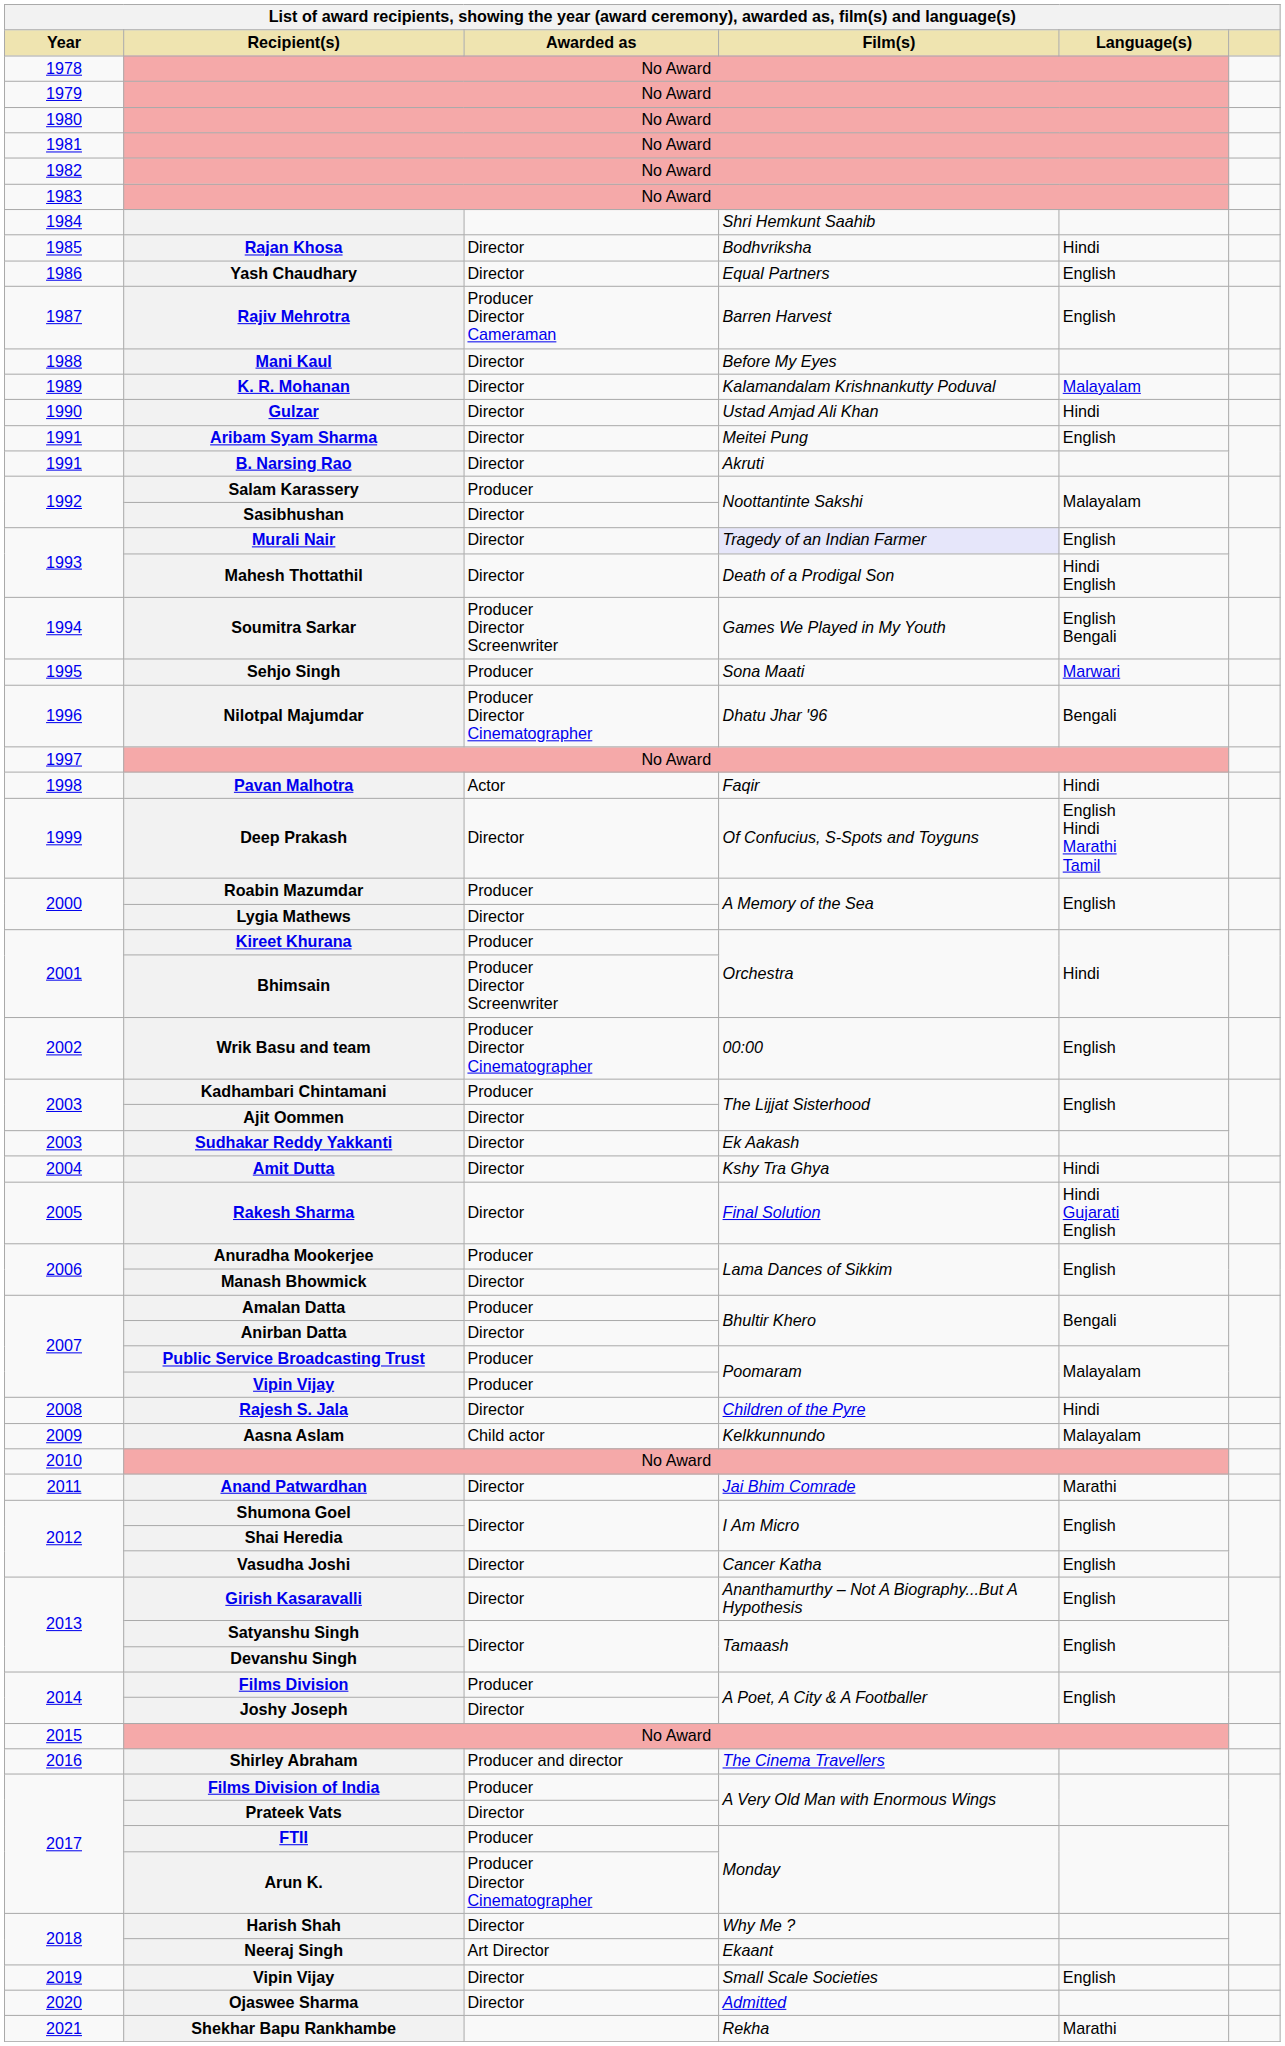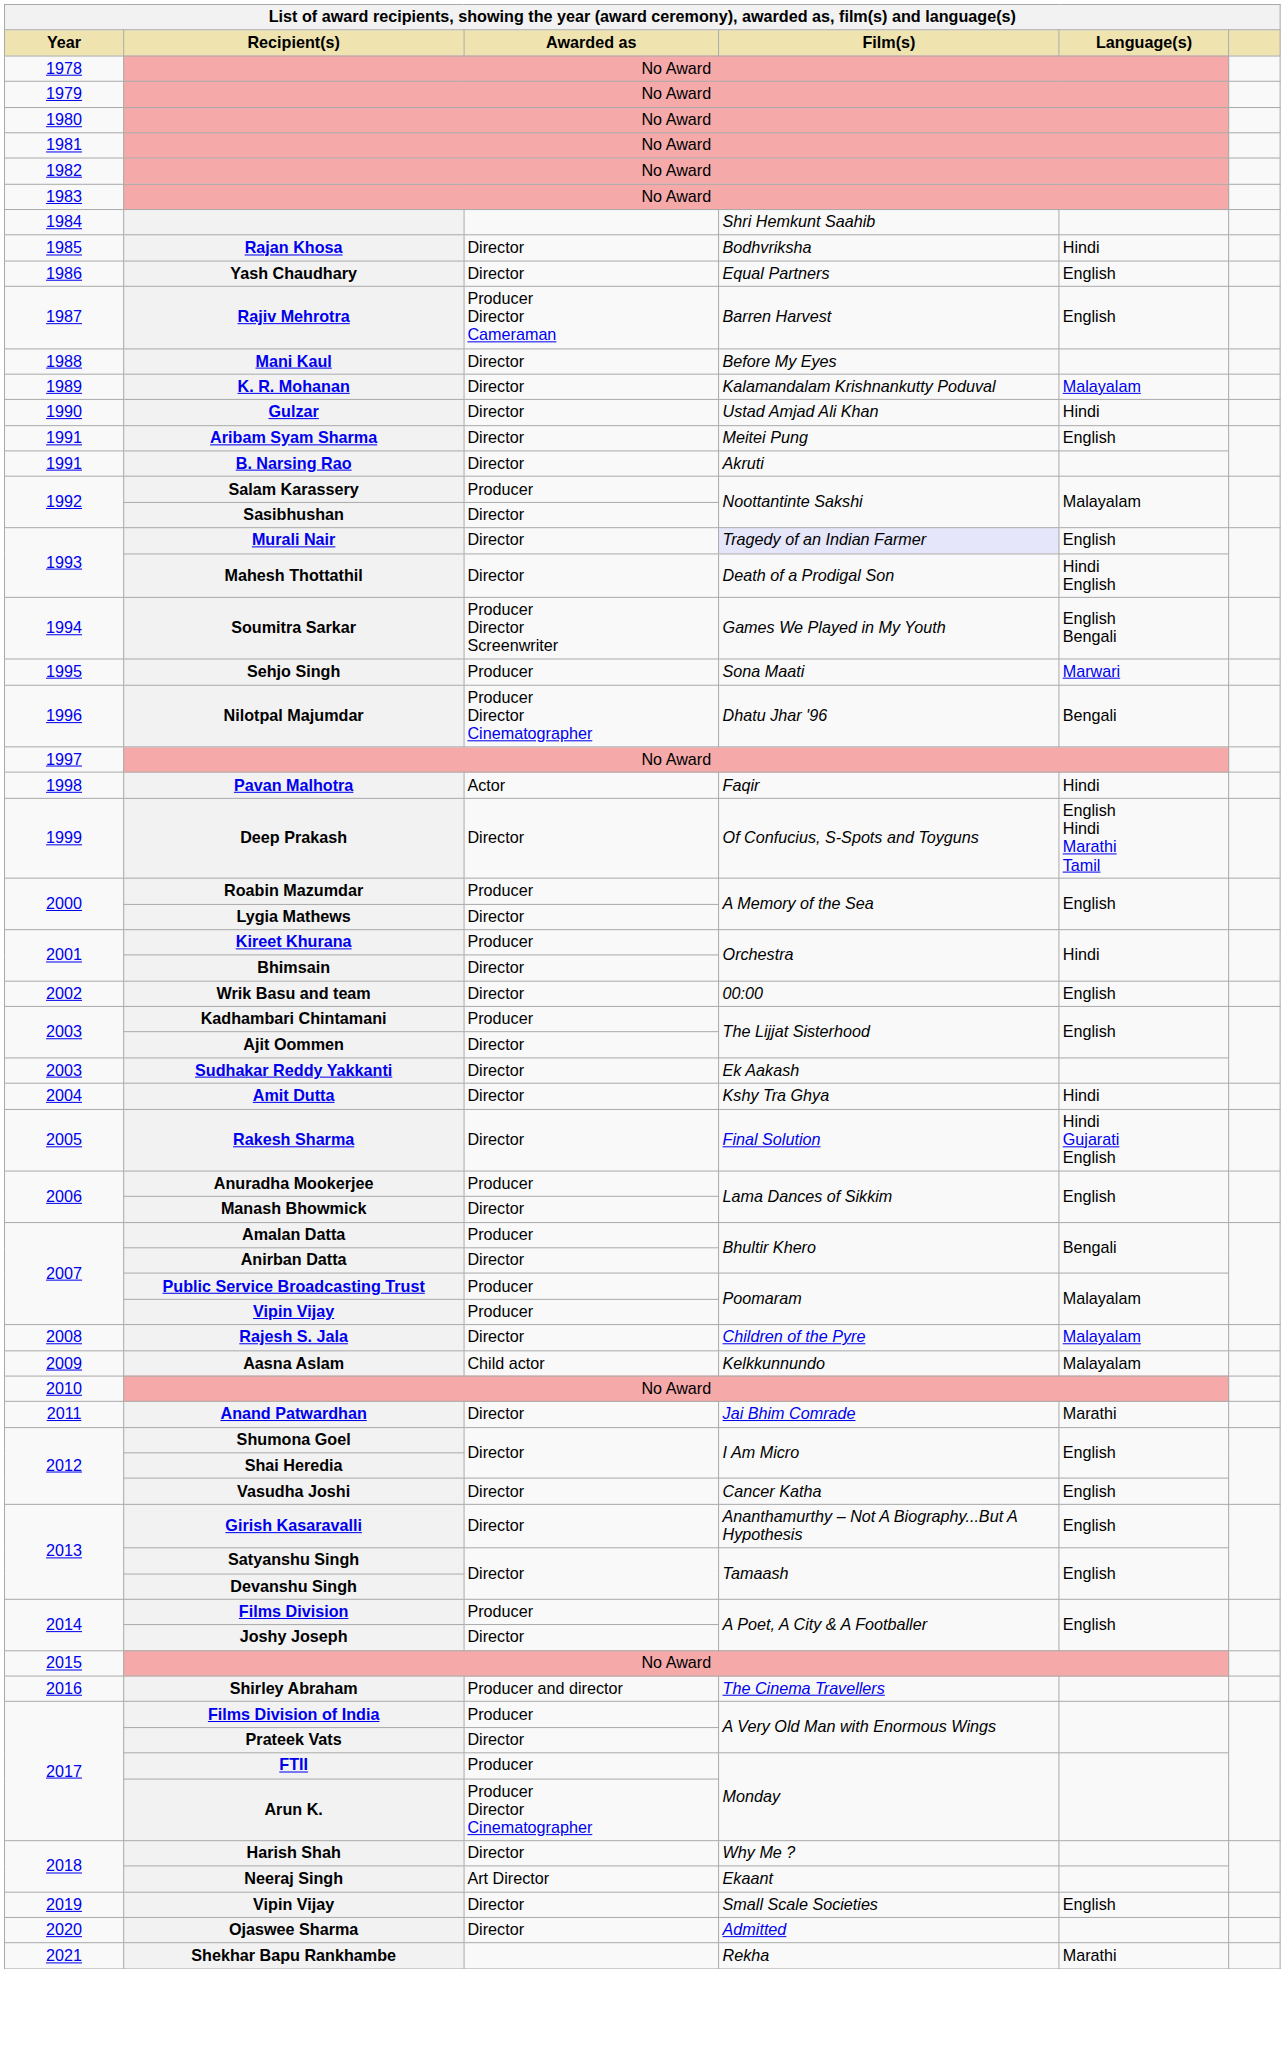 <table class="wikitable sortable plainrowheaders" style="width:100%">
 <tr>
 <th colspan="6">List of award recipients, showing the year (award ceremony), awarded as, film(s) and language(s)</th>
 </tr>
 <tr>
 <th scope="col" style="background-color:#EFE4B0;width:7%;">Year</th>
 <th scope="col" style="background-color:#EFE4B0;width:20%;">Recipient(s)</th>
 <th scope="col" style="background-color:#EFE4B0;width:15%;">Awarded as</th>
 <th scope="col" style="background-color:#EFE4B0;width:20%;">Film(s)</th>
 <th scope="col" style="background-color:#EFE4B0;width:10%;">Language(s)</th>
 <th scope="col" style="background-color:#EFE4B0;width:3%" class="unsortable"></th>
 </tr>
 <tr>
 <td align="center"><a href='#'>1978<br></a></td>
 <td colspan="4" bgcolor="#F5A9A9" align="center">No Award</td>
 <td align="center"></td>
 </tr>
 <tr>
 <td align="center"><a href='#'>1979<br></a></td>
 <td colspan="4" bgcolor="#F5A9A9" align="center">No Award</td>
 <td align="center"></td>
 </tr>
 <tr>
 <td align="center"><a href='#'>1980<br></a></td>
 <td colspan="4" bgcolor="#F5A9A9" align="center">No Award</td>
 <td align="center"></td>
 </tr>
 <tr>
 <td align="center"><a href='#'>1981<br></a></td>
 <td colspan="4" bgcolor="#F5A9A9" align="center">No Award</td>
 <td align="center"></td>
 </tr>
 <tr>
 <td align="center"><a href='#'>1982<br></a></td>
 <td colspan="4" bgcolor="#F5A9A9" align="center">No Award</td>
 <td align="center"></td>
 </tr>
 <tr>
 <td align="center"><a href='#'>1983<br></a></td>
 <td colspan="4" bgcolor="#F5A9A9" align="center">No Award</td>
 <td align="center"></td>
 </tr>
 <tr>
 <td align="center"><a href='#'>1984<br></a></td>
 <th scope="row"></th>
 <td></td>
 <td><em>Shri Hemkunt Saahib</em></td>
 <td></td>
 <td align="center"></td>
 </tr>
 <tr>
 <td align="center"><a href='#'>1985<br></a></td>
 <th scope="row"><a href='#'>Rajan Khosa</a></th>
 <td>Director</td>
 <td><em>Bodhvriksha</em></td>
 <td>Hindi</td>
 <td align="center"></td>
 </tr>
 <tr>
 <td align="center"><a href='#'>1986<br></a></td>
 <th scope="row">Yash Chaudhary</th>
 <td>Director</td>
 <td><em>Equal Partners</em></td>
 <td>English</td>
 <td align="center"></td>
 </tr>
 <tr>
 <td align="center"><a href='#'>1987<br></a></td>
 <th scope="row"><a href='#'>Rajiv Mehrotra</a></th>
 <td>Producer<br>Director<br><a href='#'>Cameraman</a></td>
 <td><em>Barren Harvest</em></td>
 <td>English</td>
 <td align="center"></td>
 </tr>
 <tr>
 <td align="center"><a href='#'>1988<br></a></td>
 <th scope="row"><a href='#'>Mani Kaul</a></th>
 <td>Director</td>
 <td><em>Before My Eyes</em></td>
 <td></td>
 <td align="center"></td>
 </tr>
 <tr>
 <td align="center"><a href='#'>1989<br></a></td>
 <th scope="row"><a href='#'>K. R. Mohanan</a></th>
 <td>Director</td>
 <td><em>Kalamandalam Krishnankutty Poduval</em></td>
 <td><a href='#'>Malayalam</a></td>
 <td align="center"></td>
 </tr>
 <tr>
 <td align="center"><a href='#'>1990<br></a></td>
 <th scope="row"><a href='#'>Gulzar</a></th>
 <td>Director</td>
 <td><em>Ustad Amjad Ali Khan</em></td>
 <td>Hindi</td>
 <td align="center"></td>
 </tr>
 <tr>
 <td align="center"><a href='#'>1991<br></a></td>
 <th scope="row"><a href='#'>Aribam Syam Sharma</a></th>
 <td>Director</td>
 <td><em>Meitei Pung</em></td>
 <td>English</td>
 <td align="center" rowspan="2"></td>
 </tr>
 <tr>
 <td align="center"><a href='#'>1991<br></a></td>
 <th scope="row"><a href='#'>B. Narsing Rao</a></th>
 <td>Director</td>
 <td><em>Akruti</em></td>
 <td></td>
 </tr>
 <tr>
 <td align="center" rowspan="2"><a href='#'>1992<br></a></td>
 <th scope="row">Salam Karassery</th>
 <td>Producer</td>
 <td rowspan="2"><em>Noottantinte Sakshi</em></td>
 <td rowspan="2">Malayalam</td>
 <td align="center" rowspan="2"></td>
 </tr>
 <tr>
 <th scope="row">Sasibhushan</th>
 <td>Director</td>
 </tr>
 <tr>
 <td align="center" rowspan="2"><a href='#'>1993<br></a></td>
 <th scope="row"><a href='#'>Murali Nair</a></th>
 <td>Director</td>
 <td style="background: lavender;"><em>Tragedy of an Indian Farmer</em></td>
 <td>English</td>
 <td align="center" rowspan="2"></td>
 </tr>
 <tr>
 <th scope="row">Mahesh Thottathil</th>
 <td>Director</td>
 <td><em>Death of a Prodigal Son</em></td>
 <td>Hindi<br>English</td>
 </tr>
 <tr>
 <td align="center"><a href='#'>1994<br></a></td>
 <th scope="row">Soumitra Sarkar</th>
 <td>Producer<br>Director<br>Screenwriter</td>
 <td><em>Games We Played in My Youth</em></td>
 <td>English<br>Bengali</td>
 <td align="center"></td>
 </tr>
 <tr>
 <td align="center"><a href='#'>1995<br></a></td>
 <th scope="row">Sehjo Singh</th>
 <td>Producer</td>
 <td><em>Sona Maati</em></td>
 <td><a href='#'>Marwari</a></td>
 <td align="center"></td>
 </tr>
 <tr>
 <td align="center"><a href='#'>1996<br></a></td>
 <th scope="row">Nilotpal Majumdar</th>
 <td>Producer<br>Director<br><a href='#'>Cinematographer</a></td>
 <td><em>Dhatu Jhar '96</em></td>
 <td>Bengali</td>
 <td align="center"></td>
 </tr>
 <tr>
 <td align="center"><a href='#'>1997<br></a></td>
 <td colspan="4" bgcolor="#F5A9A9" align="center">No Award</td>
 <td align="center"></td>
 </tr>
 <tr>
 <td align="center"><a href='#'>1998<br></a></td>
 <th scope="row"><a href='#'>Pavan Malhotra</a></th>
 <td>Actor</td>
 <td><em>Faqir</em></td>
 <td>Hindi</td>
 <td align="center"></td>
 </tr>
 <tr>
 <td align="center"><a href='#'>1999<br></a></td>
 <th scope="row">Deep Prakash</th>
 <td>Director</td>
 <td><em>Of Confucius, S-Spots and Toyguns</em></td>
 <td>English<br>Hindi<br><a href='#'>Marathi</a><br><a href='#'>Tamil</a></td>
 <td align="center"></td>
 </tr>
 <tr>
 <td align="center" rowspan="2"><a href='#'>2000<br></a></td>
 <th scope="row">Roabin Mazumdar</th>
 <td>Producer</td>
 <td rowspan="2"><em>A Memory of the Sea</em></td>
 <td rowspan="2">English</td>
 <td align="center" rowspan="2"></td>
 </tr>
 <tr>
 <th scope="row">Lygia Mathews</th>
 <td>Director</td>
 </tr>
 <tr>
 <td align="center" rowspan="2"><a href='#'>2001<br></a></td>
 <th scope="row"><a href='#'>Kireet Khurana</a></th>
 <td>Producer</td>
 <td rowspan="2"><em>Orchestra</em></td>
 <td rowspan="2">Hindi</td>
 <td align="center" rowspan="2"></td>
 </tr>
 <tr>
 <th scope="row">Bhimsain</th>
-<td>Producer<br>Director<br>Screenwriter</td>
+<td>Director</td>
 </tr>
 <tr>
 <td align="center"><a href='#'>2002<br></a></td>
 <th scope="row">Wrik Basu and team</th>
-<td>Producer<br>Director<br><a href='#'>Cinematographer</a></td>
+<td>Director</td>
 <td><em>00:00</em></td>
 <td>English</td>
 <td align="center"></td>
 </tr>
 <tr>
 <td align="center" rowspan="2"><a href='#'>2003<br></a></td>
 <th scope="row">Kadhambari Chintamani</th>
 <td>Producer</td>
 <td rowspan="2"><em>The Lijjat Sisterhood</em></td>
 <td rowspan="2">English</td>
 <td align="center" rowspan="3"></td>
 </tr>
 <tr>
 <th scope="row">Ajit Oommen</th>
 <td>Director</td>
 </tr>
 <tr>
 <td align="center"><a href='#'>2003<br></a></td>
 <th scope="row"><a href='#'>Sudhakar Reddy Yakkanti</a></th>
 <td>Director</td>
 <td><em>Ek Aakash</em></td>
 <td></td>
 </tr>
 <tr>
 <td align="center"><a href='#'>2004<br></a></td>
 <th scope="row"><a href='#'>Amit Dutta</a></th>
 <td>Director</td>
 <td><em>Kshy Tra Ghya</em></td>
 <td>Hindi</td>
 <td align="center"></td>
 </tr>
 <tr>
 <td align="center"><a href='#'>2005<br></a></td>
 <th scope="row"><a href='#'>Rakesh Sharma</a></th>
 <td>Director</td>
 <td><em><a href='#'>Final Solution</a></em></td>
 <td>Hindi<br><a href='#'>Gujarati</a><br>English</td>
 <td align="center"></td>
 </tr>
 <tr>
 <td align="center" rowspan="2"><a href='#'>2006<br></a></td>
 <th scope="row">Anuradha Mookerjee</th>
 <td>Producer</td>
 <td rowspan="2"><em>Lama Dances of Sikkim</em></td>
 <td rowspan="2">English</td>
 <td align="center" rowspan="2"></td>
 </tr>
 <tr>
 <th scope="row">Manash Bhowmick</th>
 <td>Director</td>
 </tr>
 <tr>
 <td align="center" rowspan="4"><a href='#'>2007<br></a></td>
 <th scope="row">Amalan Datta</th>
 <td>Producer</td>
 <td rowspan="2"><em>Bhultir Khero</em></td>
 <td rowspan="2">Bengali</td>
 <td align="center" rowspan="4"></td>
 </tr>
 <tr>
 <th scope="row">Anirban Datta</th>
 <td>Director</td>
 </tr>
 <tr>
 <th scope="row"><a href='#'>Public Service Broadcasting Trust</a></th>
 <td>Producer</td>
 <td rowspan="2"><em>Poomaram</em></td>
 <td rowspan="2">Malayalam</td>
 </tr>
 <tr>
 <th scope="row"><a href='#'>Vipin Vijay</a></th>
 <td>Producer</td>
 </tr>
 <tr>
 <td align="center"><a href='#'>2008<br></a></td>
 <th scope="row"><a href='#'>Rajesh S. Jala</a></th>
 <td>Director</td>
 <td><em><a href='#'>Children of the Pyre</a></em></td>
-<td>Hindi</td>
+<td><a href='#'>Malayalam</a></td>
 <td align="center"></td>
 </tr>
 <tr>
 <td align="center"><a href='#'>2009<br></a></td>
 <th scope="row">Aasna Aslam</th>
 <td>Child actor</td>
 <td><em>Kelkkunnundo</em></td>
 <td>Malayalam</td>
 <td align="center"></td>
 </tr>
 <tr>
 <td align="center"><a href='#'>2010<br></a></td>
 <td colspan="4" bgcolor="#F5A9A9" align="center">No Award</td>
 <td align="center"></td>
 </tr>
 <tr>
 <td align="center"><a href='#'>2011<br></a></td>
 <th scope="row"><a href='#'>Anand Patwardhan</a></th>
 <td>Director</td>
 <td><em><a href='#'>Jai Bhim Comrade</a></em></td>
 <td>Marathi</td>
 <td align="center"></td>
 </tr>
 <tr>
 <td align="center" rowspan="3"><a href='#'>2012<br></a></td>
 <th scope="row">Shumona Goel</th>
 <td rowspan="2">Director</td>
 <td rowspan="2"><em>I Am Micro</em></td>
 <td rowspan="2">English</td>
 <td align="center" rowspan="3"></td>
 </tr>
 <tr>
 <th scope="row">Shai Heredia</th>
 </tr>
 <tr>
 <th scope="row">Vasudha Joshi</th>
 <td>Director</td>
 <td><em>Cancer Katha</em></td>
 <td>English</td>
 </tr>
 <tr>
 <td align="center" rowspan="3"><a href='#'>2013<br></a></td>
 <th scope="row"><a href='#'>Girish Kasaravalli</a></th>
 <td>Director</td>
 <td><em>Ananthamurthy – Not A Biography...But A Hypothesis</em></td>
 <td>English</td>
 <td align="center" rowspan="3"></td>
 </tr>
 <tr>
 <th scope="row">Satyanshu Singh</th>
 <td rowspan="2">Director</td>
 <td rowspan="2"><em>Tamaash</em></td>
 <td rowspan="2">English</td>
 </tr>
 <tr>
 <th scope="row">Devanshu Singh</th>
 </tr>
 <tr>
 <td align="center" rowspan="2"><a href='#'>2014<br></a></td>
 <th scope="row"><a href='#'>Films Division</a></th>
 <td>Producer</td>
 <td rowspan="2"><em>A Poet, A City & A Footballer</em></td>
 <td rowspan="2">English</td>
 <td align="center" rowspan="2"></td>
 </tr>
 <tr>
 <th scope="row">Joshy Joseph</th>
 <td>Director</td>
 </tr>
 <tr>
 <td align="center"><a href='#'>2015<br></a></td>
 <td colspan="4" bgcolor="#F5A9A9" align="center">No Award</td>
 <td align="center"></td>
 </tr>
 <tr>
 <td align="center"><a href='#'>2016<br></a></td>
 <th scope="row">Shirley Abraham</th>
 <td>Producer and director</td>
 <td><em><a href='#'>The Cinema Travellers</a></em></td>
 <td></td>
 <td align="center"></td>
 </tr>
 <tr>
 <td align="center" rowspan="4"><a href='#'>2017<br></a></td>
 <th scope="row"><a href='#'>Films Division of India</a></th>
 <td>Producer</td>
 <td rowspan="2"><em>A Very Old Man with Enormous Wings</em></td>
 <td rowspan="2"></td>
 <td align="center" rowspan="4"></td>
 </tr>
 <tr>
 <th scope="row">Prateek Vats</th>
 <td>Director</td>
 </tr>
 <tr>
 <th scope="row"><a href='#'>FTII</a></th>
 <td>Producer</td>
 <td rowspan="2"><em>Monday</em></td>
 <td rowspan="2"></td>
 </tr>
 <tr>
 <th scope="row">Arun K.</th>
 <td>Producer<br>Director<br><a href='#'>Cinematographer</a></td>
 </tr>
 <tr>
 <td align="center" rowspan="2"><a href='#'>2018<br></a></td>
 <th scope="row">Harish Shah</th>
 <td>Director</td>
 <td><em>Why Me ?</em></td>
 <td></td>
 <td align="center" rowspan="2"></td>
 </tr>
 <tr>
 <th scope="row">Neeraj Singh</th>
 <td>Art Director</td>
 <td><em>Ekaant</em></td>
 <td></td>
 </tr>
 <tr>
 <td align="center"><a href='#'>2019<br></a></td>
 <th scope="row">Vipin Vijay</th>
 <td>Director</td>
 <td><em>Small Scale Societies</em></td>
 <td>English</td>
 <td align="center"></td>
 </tr>
 <tr>
 <td align="center"><a href='#'>2020<br></a></td>
 <th scope="row">Ojaswee Sharma</th>
 <td>Director</td>
 <td><em><a href='#'>Admitted</a></em></td>
 <td></td>
 <td align="center"></td>
 </tr>
 <tr>
 <td align="center"><a href='#'>2021<br></a></td>
 <th scope="row">Shekhar Bapu Rankhambe</th>
 <td></td>
 <td><em>Rekha</em></td>
 <td>Marathi</td>
 <td align="center"></td>
 </tr>
 </table>
